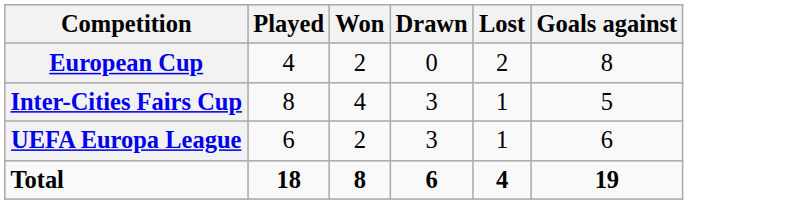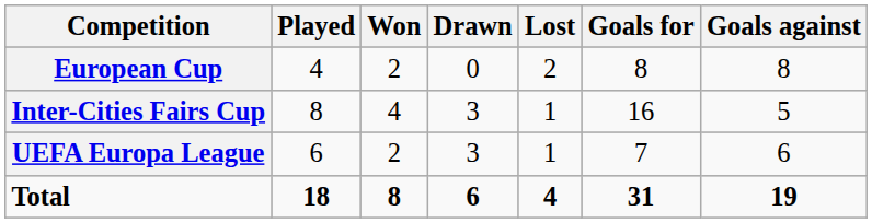 <table class="wikitable plainrowheaders sortable">
 <tr>
 <th scope=col>Competition</th>
 <th scope=col>Played</th>
 <th scope=col>Won</th>
 <th scope=col>Drawn</th>
 <th scope=col>Lost</th>
+<th scope=col>Goals for</th>
 <th scope=col>Goals against</th>
 </tr>
 <tr>
 <th scope=row><a href='#'>European Cup</a></th>
 <td align=center>4</td>
 <td align=center>2</td>
 <td align=center>0</td>
 <td align=center>2</td>
 <td align=center>8</td>
+<td align=center>8</td>
 </tr>
 <tr>
 <th scope=row><a href='#'>Inter-Cities Fairs Cup</a></th>
 <td align=center>8</td>
 <td align=center>4</td>
 <td align=center>3</td>
 <td align=center>1</td>
+<td align=center>16</td>
 <td align=center>5</td>
 </tr>
 <tr>
 <th scope=row><a href='#'>UEFA Europa League</a></th>
 <td align=center>6</td>
 <td align=center>2</td>
 <td align=center>3</td>
 <td align=center>1</td>
+<td align=center>7</td>
 <td align=center>6</td>
 </tr>
 <tr class="sortbottom">
 <td><strong>Total</strong></td>
 <td align=center><strong>18</strong></td>
 <td align=center><strong>8</strong></td>
 <td align=center><strong>6</strong></td>
 <td align=center><strong>4</strong></td>
+<td align=center><strong>31</strong></td>
 <td align=center><strong>19</strong></td>
 </tr>
 </table>
